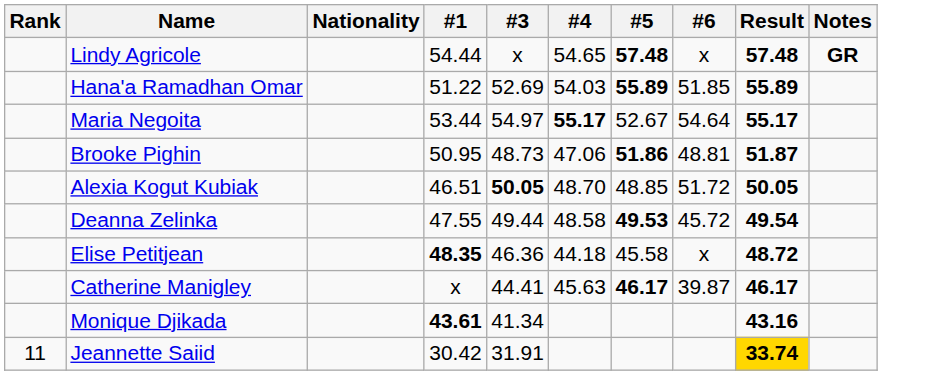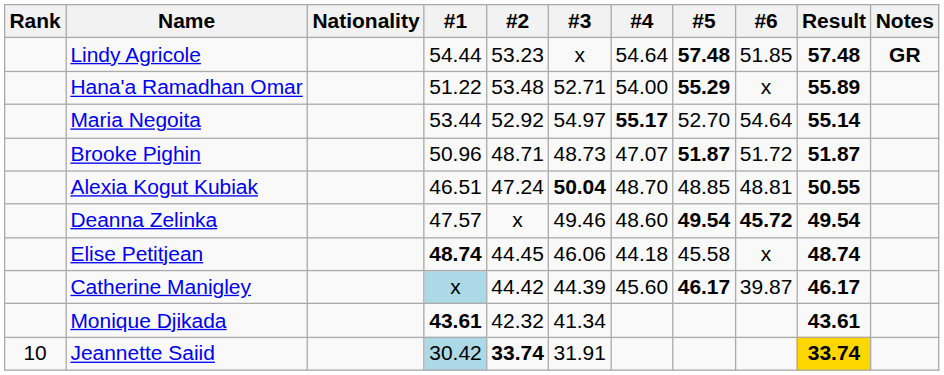 <table class="wikitable sortable" style="text-align:center">
 <tr>
 <th>Rank</th>
 <th>Name</th>
 <th>Nationality</th>
 <th>#1</th>
+<th>#2</th>
 <th>#3</th>
 <th>#4</th>
 <th>#5</th>
 <th>#6</th>
 <th>Result</th>
 <th>Notes</th>
 </tr>
 <tr>
 <td></td>
 <td align=left><a href='#'>Lindy Agricole</a></td>
 <td align=left></td>
 <td>54.44</td>
+<td>53.23</td>
 <td>x</td>
-<td>54.65</td>
+<td>54.64</td>
 <td><strong>57.48</strong></td>
-<td>x</td>
+<td>51.85</td>
 <td><strong>57.48</strong></td>
 <td><strong>GR</strong></td>
 </tr>
 <tr>
 <td></td>
 <td align=left><a href='#'>Hana'a Ramadhan Omar</a></td>
 <td align=left></td>
 <td>51.22</td>
-<td>52.69</td>
-<td>54.03</td>
-<td><strong>55.89</strong></td>
-<td>51.85</td>
+<td>53.48</td>
+<td>52.71</td>
+<td>54.00</td>
+<td><strong>55.29</strong></td>
+<td>x</td>
 <td><strong>55.89</strong></td>
 <td></td>
 </tr>
 <tr>
 <td></td>
 <td align=left><a href='#'>Maria Negoita</a></td>
 <td align=left></td>
 <td>53.44</td>
+<td>52.92</td>
 <td>54.97</td>
 <td><strong>55.17</strong></td>
-<td>52.67</td>
+<td>52.70</td>
 <td>54.64</td>
-<td><strong>55.17</strong></td>
+<td><strong>55.14</strong></td>
 <td></td>
 </tr>
 <tr>
 <td></td>
 <td align=left><a href='#'>Brooke Pighin</a></td>
 <td align=left></td>
-<td>50.95</td>
+<td>50.96</td>
+<td>48.71</td>
 <td>48.73</td>
-<td>47.06</td>
-<td><strong>51.86</strong></td>
-<td>48.81</td>
+<td>47.07</td>
+<td><strong>51.87</strong></td>
+<td>51.72</td>
 <td><strong>51.87</strong></td>
 <td></td>
 </tr>
 <tr>
 <td></td>
 <td align=left><a href='#'>Alexia Kogut Kubiak</a></td>
 <td align=left></td>
 <td>46.51</td>
-<td><strong>50.05</strong></td>
+<td>47.24</td>
+<td><strong>50.04</strong></td>
 <td>48.70</td>
 <td>48.85</td>
-<td>51.72</td>
-<td><strong>50.05</strong></td>
+<td>48.81</td>
+<td><strong>50.55</strong></td>
 <td></td>
 </tr>
 <tr>
 <td></td>
 <td align=left><a href='#'>Deanna Zelinka</a></td>
 <td align=left></td>
-<td>47.55</td>
-<td>49.44</td>
-<td>48.58</td>
-<td><strong>49.53</strong></td>
-<td>45.72</td>
+<td>47.57</td>
+<td>x</td>
+<td>49.46</td>
+<td>48.60</td>
+<td><strong>49.54</strong></td>
+<td><strong>45.72</strong></td>
 <td><strong>49.54</strong></td>
 <td></td>
 </tr>
 <tr>
 <td></td>
 <td align=left><a href='#'>Elise Petitjean</a></td>
 <td align=left></td>
-<td><strong>48.35</strong></td>
-<td>46.36</td>
+<td><strong>48.74</strong></td>
+<td>44.45</td>
+<td>46.06</td>
 <td>44.18</td>
 <td>45.58</td>
 <td>x</td>
-<td><strong>48.72</strong></td>
+<td><strong>48.74</strong></td>
 <td></td>
 </tr>
 <tr>
 <td></td>
 <td align=left><a href='#'>Catherine Manigley</a></td>
 <td align=left></td>
-<td>x</td>
-<td>44.41</td>
-<td>45.63</td>
+<td style="background: lightblue;">x</td>
+<td>44.42</td>
+<td>44.39</td>
+<td>45.60</td>
 <td><strong>46.17</strong></td>
 <td>39.87</td>
 <td><strong>46.17</strong></td>
 <td></td>
 </tr>
 <tr>
 <td></td>
 <td align=left><a href='#'>Monique Djikada</a></td>
 <td align=left></td>
 <td><strong>43.61</strong></td>
+<td>42.32</td>
 <td>41.34</td>
 <td></td>
 <td></td>
 <td></td>
-<td><strong>43.16</strong></td>
+<td><strong>43.61</strong></td>
 <td></td>
 </tr>
 <tr>
-<td>11</td>
+<td>10</td>
 <td align=left><a href='#'>Jeannette Saiid</a></td>
 <td align=left></td>
-<td>30.42</td>
+<td style="background: lightblue;">30.42</td>
+<td><strong>33.74</strong></td>
 <td>31.91</td>
 <td></td>
 <td></td>
 <td></td>
 <td style="background: gold;"><strong>33.74</strong></td>
 <td></td>
 </tr>
 </table>
